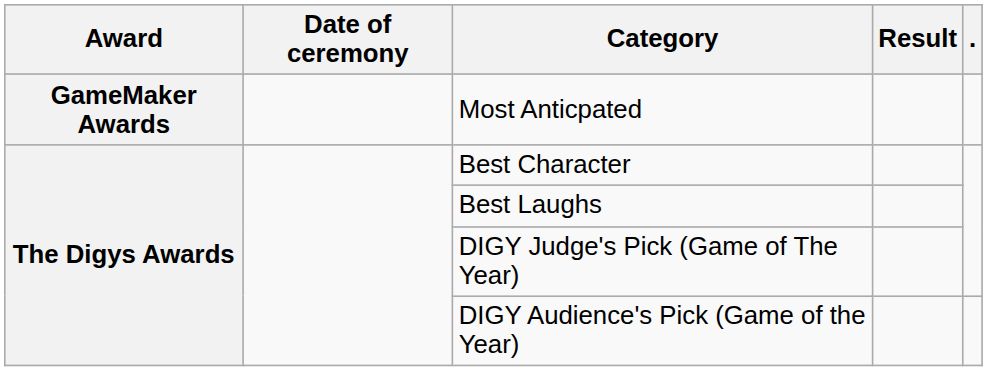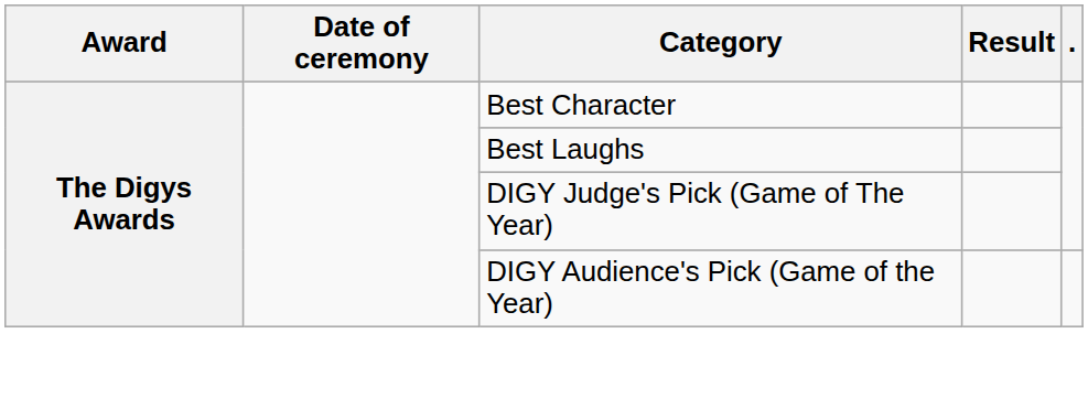 <table class="wikitable sortable plainrowheaders" width="auto">
 <tr>
 <th scope="col">Award</th>
 <th scope="col">Date of ceremony</th>
 <th scope="col">Category</th>
 <th>Result</th>
 <th scope="col" class="unsortable">.</th>
-</tr>
-<tr>
-<th scope="row" align="left">GameMaker Awards</th>
-<td align="center"><a href='#'></a></td>
-<td>Most Anticpated</td>
-<td></td>
-<td align="center"></td>
 </tr>
 <tr>
 <th rowspan="4" scope="row">The Digys Awards</th>
 <td rowspan="4" align="center"><a href='#'></a></td>
 <td>Best Character</td>
 <td></td>
 <td rowspan="3" align="center"></td>
 </tr>
 <tr>
 <td>Best Laughs</td>
 <td></td>
 </tr>
 <tr>
 <td>DIGY Judge's Pick (Game of The Year)</td>
 <td></td>
 </tr>
 <tr>
 <td>DIGY Audience's Pick (Game of the Year)</td>
 <td></td>
 <td></td>
 </tr>
 </table>
